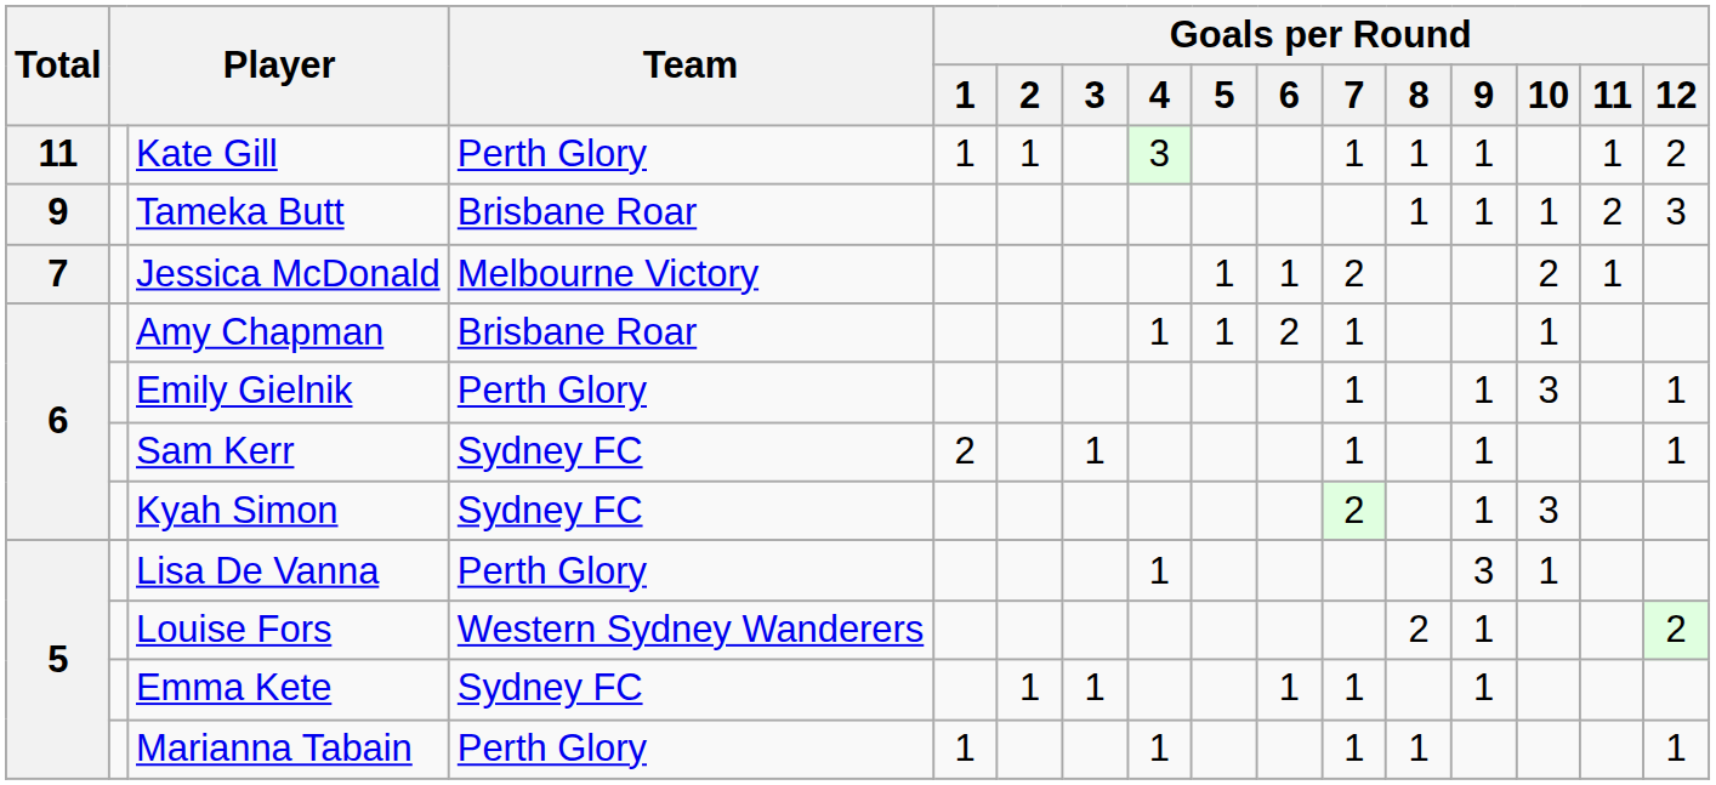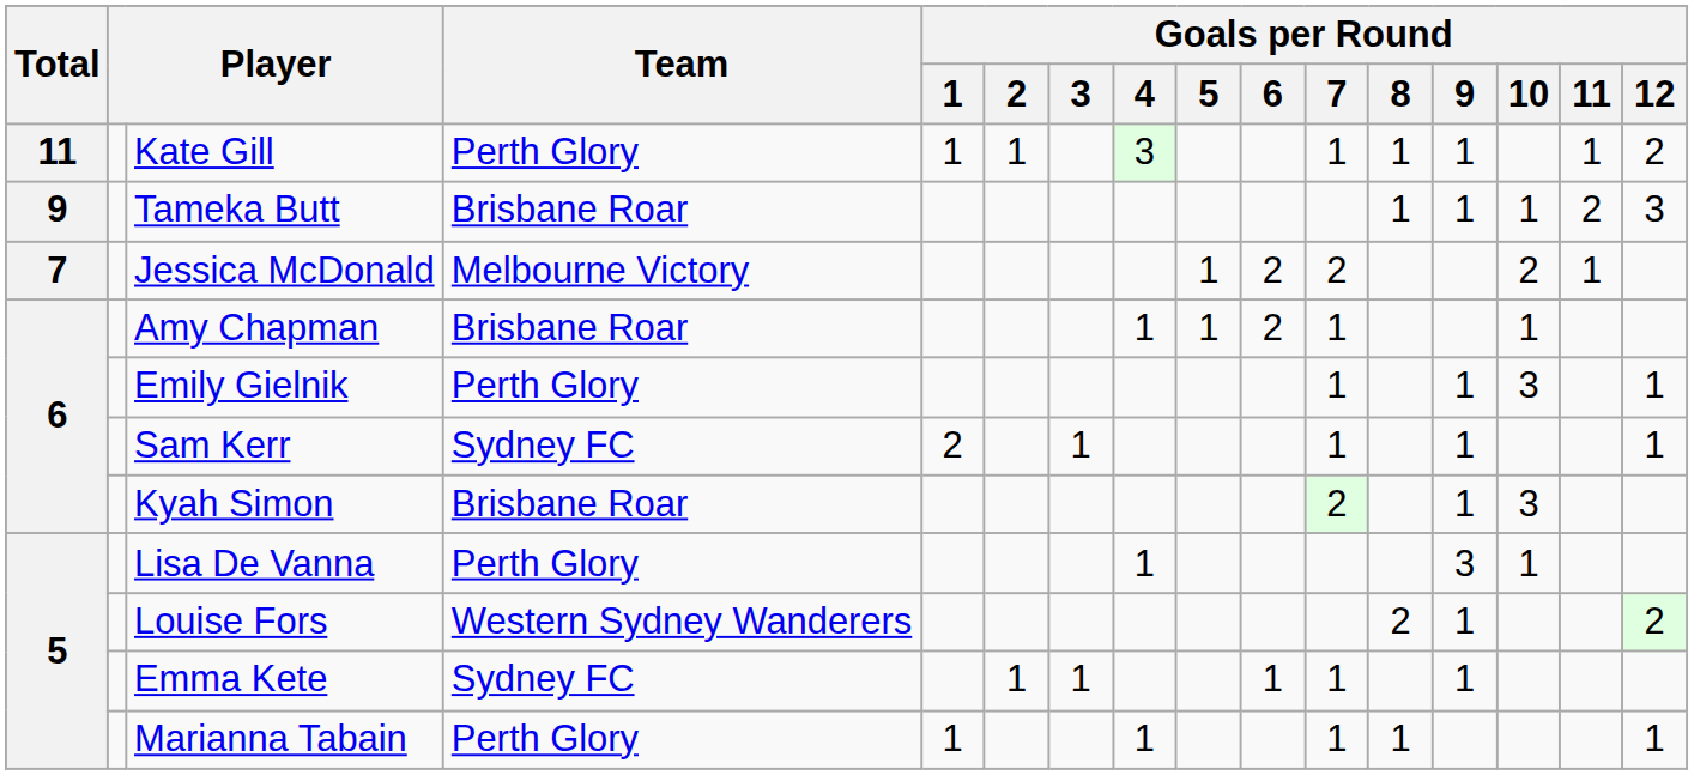 <table class="wikitable" style="text-align:center">
 <tr>
 <th rowspan="2">Total</th>
 <th rowspan="2" colspan="2">Player</th>
 <th rowspan="2">Team</th>
 <th colspan="27" width=324>Goals per Round</th>
 </tr>
 <tr>
 <th> 1 </th>
 <th> 2 </th>
 <th> 3 </th>
 <th> 4 </th>
 <th> 5 </th>
 <th> 6 </th>
 <th> 7 </th>
 <th> 8 </th>
 <th> 9 </th>
 <th>10</th>
 <th>11</th>
 <th>12</th>
 </tr>
 <tr>
 <th>11</th>
 <td></td>
 <td style="text-align:left;"><a href='#'>Kate Gill</a></td>
 <td style="text-align:left;"><a href='#'>Perth Glory</a></td>
 <td>1</td>
 <td>1</td>
 <td></td>
 <td bgcolor=#e0ffe0>3</td>
 <td></td>
 <td></td>
 <td>1</td>
 <td>1</td>
 <td>1</td>
 <td></td>
 <td>1</td>
 <td>2</td>
 </tr>
 <tr>
 <th>9</th>
 <td></td>
 <td style="text-align:left;"><a href='#'>Tameka Butt</a></td>
 <td style="text-align:left;"><a href='#'>Brisbane Roar</a></td>
 <td></td>
 <td></td>
 <td></td>
 <td></td>
 <td></td>
 <td></td>
 <td></td>
 <td>1</td>
 <td>1</td>
 <td>1</td>
 <td>2</td>
 <td>3</td>
 </tr>
 <tr>
 <th>7</th>
 <td></td>
 <td style="text-align:left;"><a href='#'>Jessica McDonald</a></td>
 <td style="text-align:left;"><a href='#'>Melbourne Victory</a></td>
 <td></td>
 <td></td>
 <td></td>
 <td></td>
 <td>1</td>
-<td>1</td>
+<td>2</td>
 <td>2</td>
 <td></td>
 <td></td>
 <td>2</td>
 <td>1</td>
 <td></td>
 </tr>
 <tr>
 <th rowspan=4>6</th>
 <td></td>
 <td style="text-align:left;"><a href='#'>Amy Chapman</a></td>
 <td style="text-align:left;"><a href='#'>Brisbane Roar</a></td>
 <td></td>
 <td></td>
 <td></td>
 <td>1</td>
 <td>1</td>
 <td>2</td>
 <td>1</td>
 <td></td>
 <td></td>
 <td>1</td>
 <td></td>
 <td></td>
 </tr>
 <tr>
 <td></td>
 <td style="text-align:left;"><a href='#'>Emily Gielnik</a></td>
 <td style="text-align:left;"><a href='#'>Perth Glory</a></td>
 <td></td>
 <td></td>
 <td></td>
 <td></td>
 <td></td>
 <td></td>
 <td>1</td>
 <td></td>
 <td>1</td>
 <td>3</td>
 <td></td>
 <td>1</td>
 </tr>
 <tr>
 <td></td>
 <td style="text-align:left;"><a href='#'>Sam Kerr</a></td>
 <td style="text-align:left;"><a href='#'>Sydney FC</a></td>
 <td>2</td>
 <td></td>
 <td>1</td>
 <td></td>
 <td></td>
 <td></td>
 <td>1</td>
 <td></td>
 <td>1</td>
 <td></td>
 <td></td>
 <td>1</td>
 </tr>
 <tr>
 <td></td>
 <td style="text-align:left;"><a href='#'>Kyah Simon</a></td>
-<td style="text-align:left;"><a href='#'>Sydney FC</a></td>
+<td style="text-align:left;"><a href='#'>Brisbane Roar</a></td>
 <td></td>
 <td></td>
 <td></td>
 <td></td>
 <td></td>
 <td></td>
 <td bgcolor=#e0ffe0>2</td>
 <td></td>
 <td>1</td>
 <td>3</td>
 <td></td>
 <td></td>
 </tr>
 <tr>
 <th rowspan=4>5</th>
 <td></td>
 <td style="text-align:left;"><a href='#'>Lisa De Vanna</a></td>
 <td style="text-align:left;"><a href='#'>Perth Glory</a></td>
 <td></td>
 <td></td>
 <td></td>
 <td>1</td>
 <td></td>
 <td></td>
 <td></td>
 <td></td>
 <td>3</td>
 <td>1</td>
 <td></td>
 <td></td>
 </tr>
 <tr>
 <td></td>
 <td style="text-align:left;"><a href='#'>Louise Fors</a></td>
 <td style="text-align:left;"><a href='#'>Western Sydney Wanderers</a></td>
 <td></td>
 <td></td>
 <td></td>
 <td></td>
 <td></td>
 <td></td>
 <td></td>
 <td>2</td>
 <td>1</td>
 <td></td>
 <td></td>
 <td bgcolor=#e0ffe0>2</td>
 </tr>
 <tr>
 <td></td>
 <td style="text-align:left;"><a href='#'>Emma Kete</a></td>
 <td style="text-align:left;"><a href='#'>Sydney FC</a></td>
 <td></td>
 <td>1</td>
 <td>1</td>
 <td></td>
 <td></td>
 <td>1</td>
 <td>1</td>
 <td></td>
 <td>1</td>
 <td></td>
 <td></td>
 <td></td>
 </tr>
 <tr>
 <td></td>
 <td style="text-align:left;"><a href='#'>Marianna Tabain</a></td>
 <td style="text-align:left;"><a href='#'>Perth Glory</a></td>
 <td>1</td>
 <td></td>
 <td></td>
 <td>1</td>
 <td></td>
 <td></td>
 <td>1</td>
 <td>1</td>
 <td></td>
 <td></td>
 <td></td>
 <td>1</td>
 </tr>
 </table>
